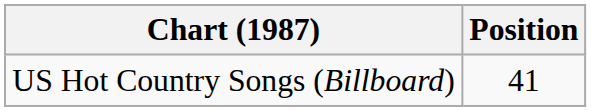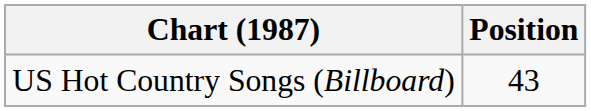 <table class="wikitable">
 <tr>
 <th>Chart (1987)</th>
 <th>Position</th>
 </tr>
 <tr>
 <td>US Hot Country Songs (<em>Billboard</em>)</td>
-<td align="center">41</td>
+<td align="center">43</td>
 </tr>
 </table>
